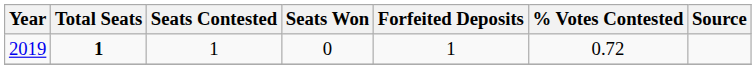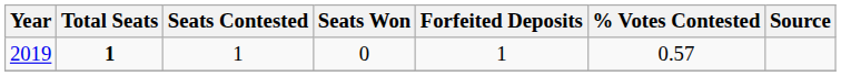 <table class="wikitable" style="text-align:center;">
 <tr>
 <th>Year</th>
 <th>Total Seats</th>
 <th>Seats Contested</th>
 <th>Seats Won</th>
 <th>Forfeited Deposits</th>
 <th>% Votes Contested</th>
 <th>Source</th>
 </tr>
 <tr>
 <td><a href='#'>2019</a></td>
 <td><strong>1</strong></td>
 <td>1</td>
 <td>0</td>
 <td>1</td>
-<td>0.72</td>
+<td>0.57</td>
 <td></td>
 </tr>
 <tr>
 </tr>
 </table>
